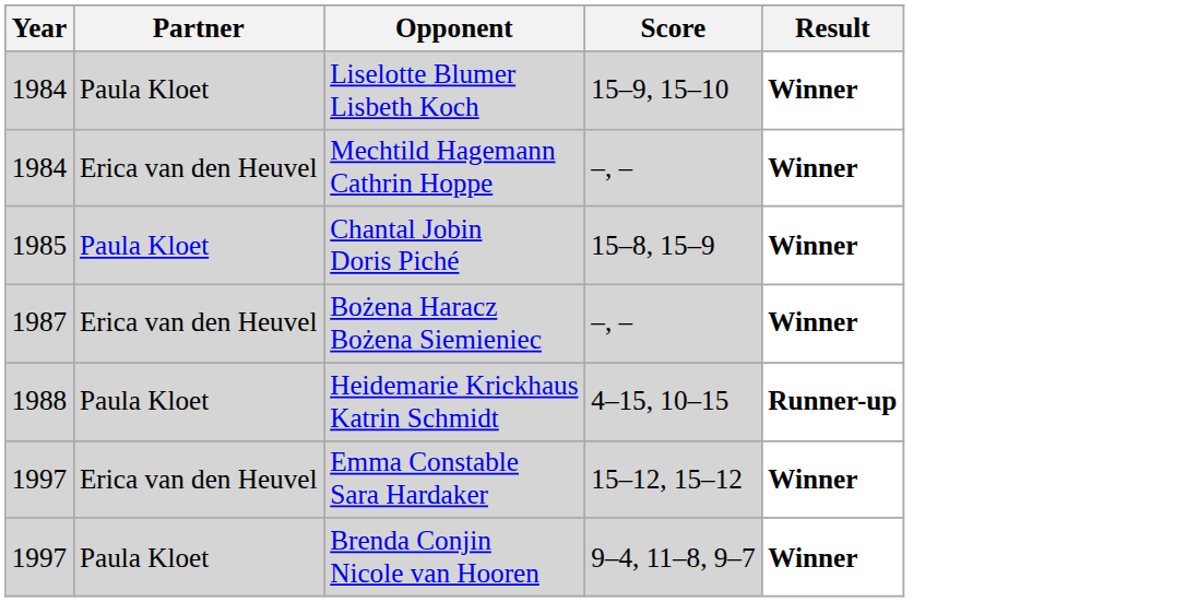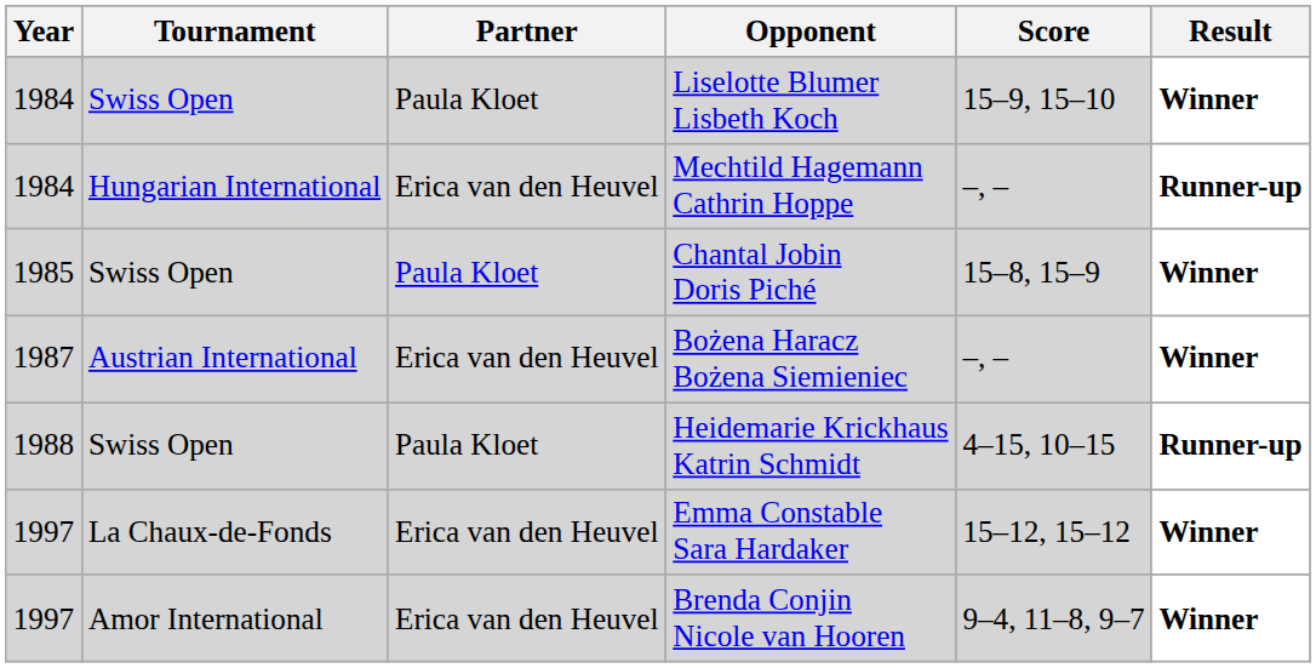 <table class="sortable wikitable" style="font-size:90%;">
 <tr>
 <th>Year</th>
+<th>Tournament</th>
 <th>Partner</th>
 <th>Opponent</th>
 <th>Score</th>
 <th>Result</th>
 </tr>
 <tr style="background:#D5D5D5">
 <td align="center">1984</td>
+<td align="left"><a href='#'>Swiss Open</a></td>
 <td align="left"> Paula Kloet</td>
 <td align="left"> <a href='#'>Liselotte Blumer</a><br> <a href='#'>Lisbeth Koch</a></td>
 <td align="left">15–9, 15–10</td>
 <td style="text-align:left; background:white"> <strong>Winner</strong></td>
 </tr>
 <tr style="background:#D5D5D5">
 <td align="center">1984</td>
+<td align="left"><a href='#'>Hungarian International</a></td>
 <td align="left"> Erica van den Heuvel</td>
 <td align="left"> <a href='#'>Mechtild Hagemann</a><br> <a href='#'>Cathrin Hoppe</a></td>
 <td align="left">–, –</td>
-<td style="text-align:left; background:white"> <strong>Winner</strong></td>
+<td style="text-align:left; background:white"> <strong>Runner-up</strong></td>
 </tr>
 <tr style="background:#D5D5D5">
 <td align="center">1985</td>
+<td align="left">Swiss Open</td>
 <td align="left"> <a href='#'>Paula Kloet</a></td>
 <td align="left"> <a href='#'>Chantal Jobin</a><br> <a href='#'>Doris Piché</a></td>
 <td align="left">15–8, 15–9</td>
 <td style="text-align:left; background:white"> <strong>Winner</strong></td>
 </tr>
 <tr style="background:#D5D5D5">
 <td align="center">1987</td>
+<td align="left"><a href='#'>Austrian International</a></td>
 <td align="left"> Erica van den Heuvel</td>
 <td align="left"> <a href='#'>Bożena Haracz</a><br> <a href='#'>Bożena Siemieniec</a></td>
 <td align="left">–, –</td>
 <td style="text-align:left; background:white"> <strong>Winner</strong></td>
 </tr>
 <tr style="background:#D5D5D5">
 <td align="center">1988</td>
+<td align="left">Swiss Open</td>
 <td align="left"> Paula Kloet</td>
 <td align="left"> <a href='#'>Heidemarie Krickhaus</a><br> <a href='#'>Katrin Schmidt</a></td>
 <td align="left">4–15, 10–15</td>
 <td style="text-align:left; background:white"> <strong>Runner-up</strong></td>
 </tr>
 <tr style="background:#D5D5D5">
 <td align="center">1997</td>
+<td align="left">La Chaux-de-Fonds</td>
 <td align="left"> Erica van den Heuvel</td>
 <td align="left"> <a href='#'>Emma Constable</a><br> <a href='#'>Sara Hardaker</a></td>
 <td align="left">15–12, 15–12</td>
 <td style="text-align:left; background:white"> <strong>Winner</strong></td>
 </tr>
 <tr style="background:#D5D5D5">
 <td align="center">1997</td>
-<td align="left"> Paula Kloet</td>
+<td align="left">Amor International</td>
+<td align="left"> Erica van den Heuvel</td>
 <td align="left"> <a href='#'>Brenda Conjin</a><br> <a href='#'>Nicole van Hooren</a></td>
 <td align="left">9–4, 11–8, 9–7</td>
 <td style="text-align:left; background:white"> <strong>Winner</strong></td>
 </tr>
 </table>
